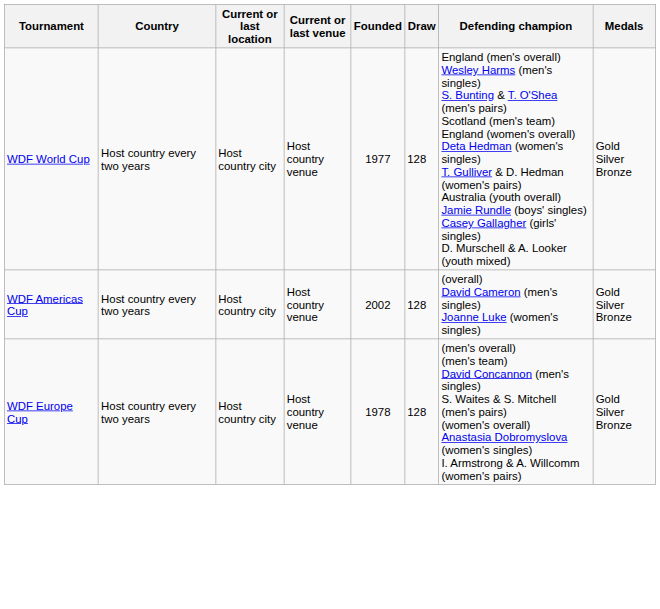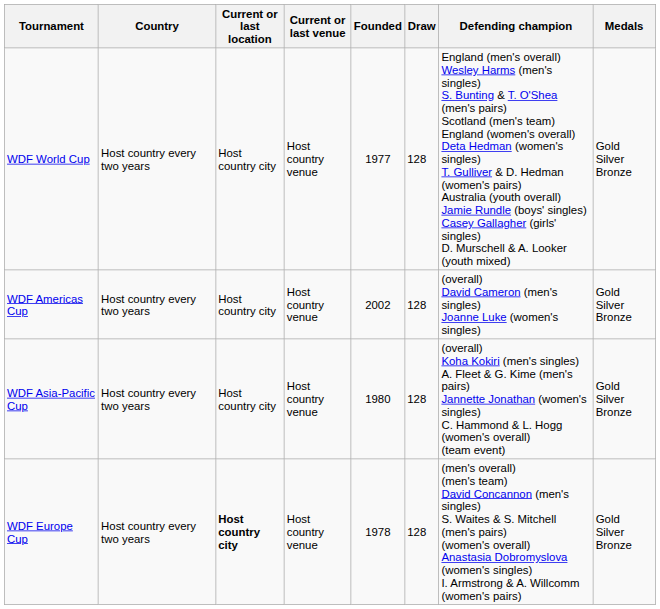 <table class="wikitable sortable" style=font-size:95%>
 <tr>
 <th width=150>Tournament</th>
 <th width=240>Country</th>
 <th width=110>Current or last location</th>
 <th width=110>Current or last venue</th>
 <th width=50>Founded</th>
 <th width=40>Draw</th>
 <th width=300>Defending champion</th>
 <th width=100>Medals</th>
 </tr>
 <tr>
 <td><a href='#'>WDF World Cup</a></td>
 <td> Host country every two years</td>
 <td>Host country city</td>
 <td>Host country venue</td>
 <td align=center>1977</td>
 <td>128</td>
 <td> England (men's overall)<br> <a href='#'>Wesley Harms</a> (men's singles)<br> <a href='#'>S. Bunting</a> & <a href='#'>T. O'Shea</a> (men's pairs)<br> Scotland (men's team)<br> England (women's overall)<br> <a href='#'>Deta Hedman</a> (women's singles)<br> <a href='#'>T. Gulliver</a> & D. Hedman (women's pairs)<br> Australia (youth overall)<br> <a href='#'>Jamie Rundle</a> (boys' singles)<br> <a href='#'>Casey Gallagher</a> (girls' singles)<br> D. Murschell & A. Looker (youth mixed)</td>
 <td>Gold <br>Silver <br> Bronze </td>
 </tr>
 <tr>
 <td><a href='#'>WDF Americas Cup</a></td>
 <td> Host country every two years</td>
 <td>Host country city</td>
 <td>Host country venue</td>
 <td align=center>2002</td>
 <td>128</td>
 <td> (overall)<br> <a href='#'>David Cameron</a> (men's singles)<br> <a href='#'>Joanne Luke</a> (women's singles)</td>
 <td>Gold <br>Silver <br> Bronze </td>
 </tr>
 <tr>
+<td><a href='#'>WDF Asia-Pacific Cup</a></td>
+<td> Host country every two years</td>
+<td>Host country city</td>
+<td>Host country venue</td>
+<td align=center>1980</td>
+<td>128</td>
+<td> (overall)<br> <a href='#'>Koha Kokiri</a> (men's singles)<br> A. Fleet & G. Kime (men's pairs)<br> <a href='#'>Jannette Jonathan</a> (women's singles)<br> C. Hammond & L. Hogg (women's overall)<br> (team event)</td>
+<td>Gold <br>Silver <br> Bronze </td>
+</tr>
+<tr>
 <td><a href='#'>WDF Europe Cup</a></td>
 <td> Host country every two years</td>
-<td>Host country city</td>
+<td><strong>Host country city</strong></td>
 <td>Host country venue</td>
 <td align=center>1978</td>
 <td>128</td>
 <td> (men's overall)<br> (men's team)<br> <a href='#'>David Concannon</a> (men's singles)<br> S. Waites & S. Mitchell (men's pairs)<br> (women's overall)<br> <a href='#'>Anastasia Dobromyslova</a> (women's singles)<br> I. Armstrong & A. Willcomm (women's pairs)</td>
 <td>Gold <br>Silver <br> Bronze </td>
 </tr>
 </table>
